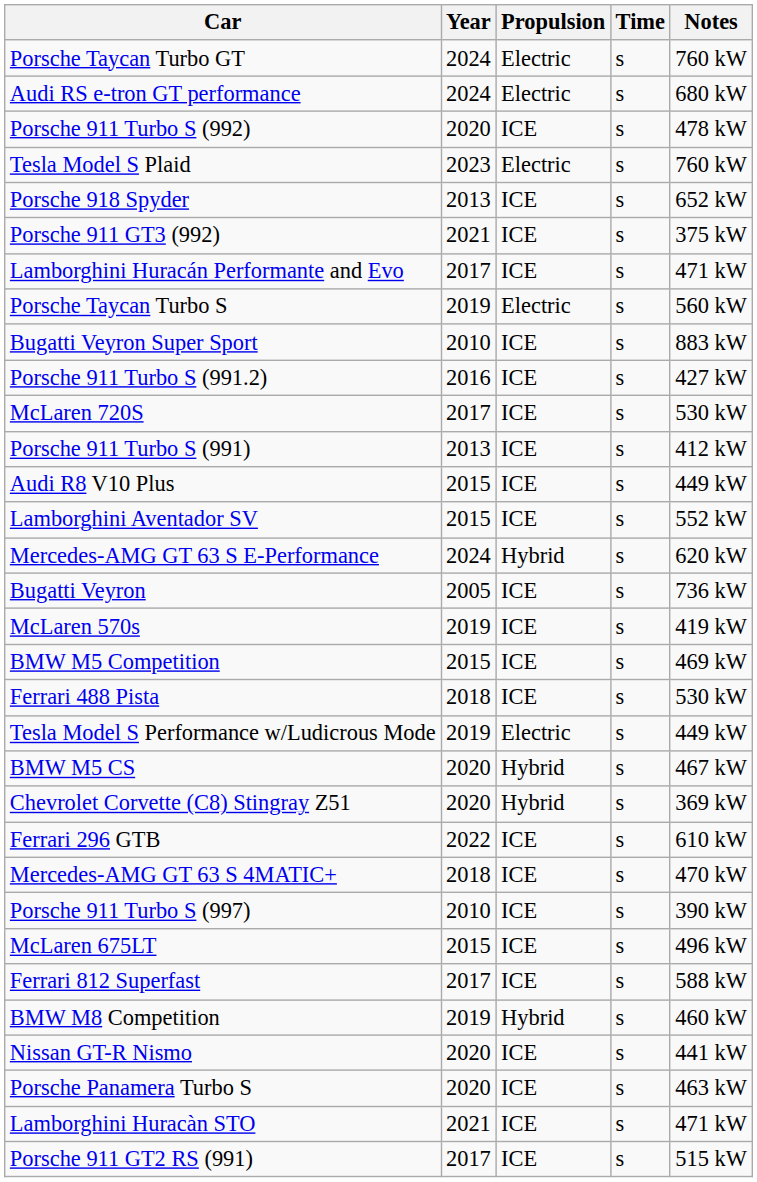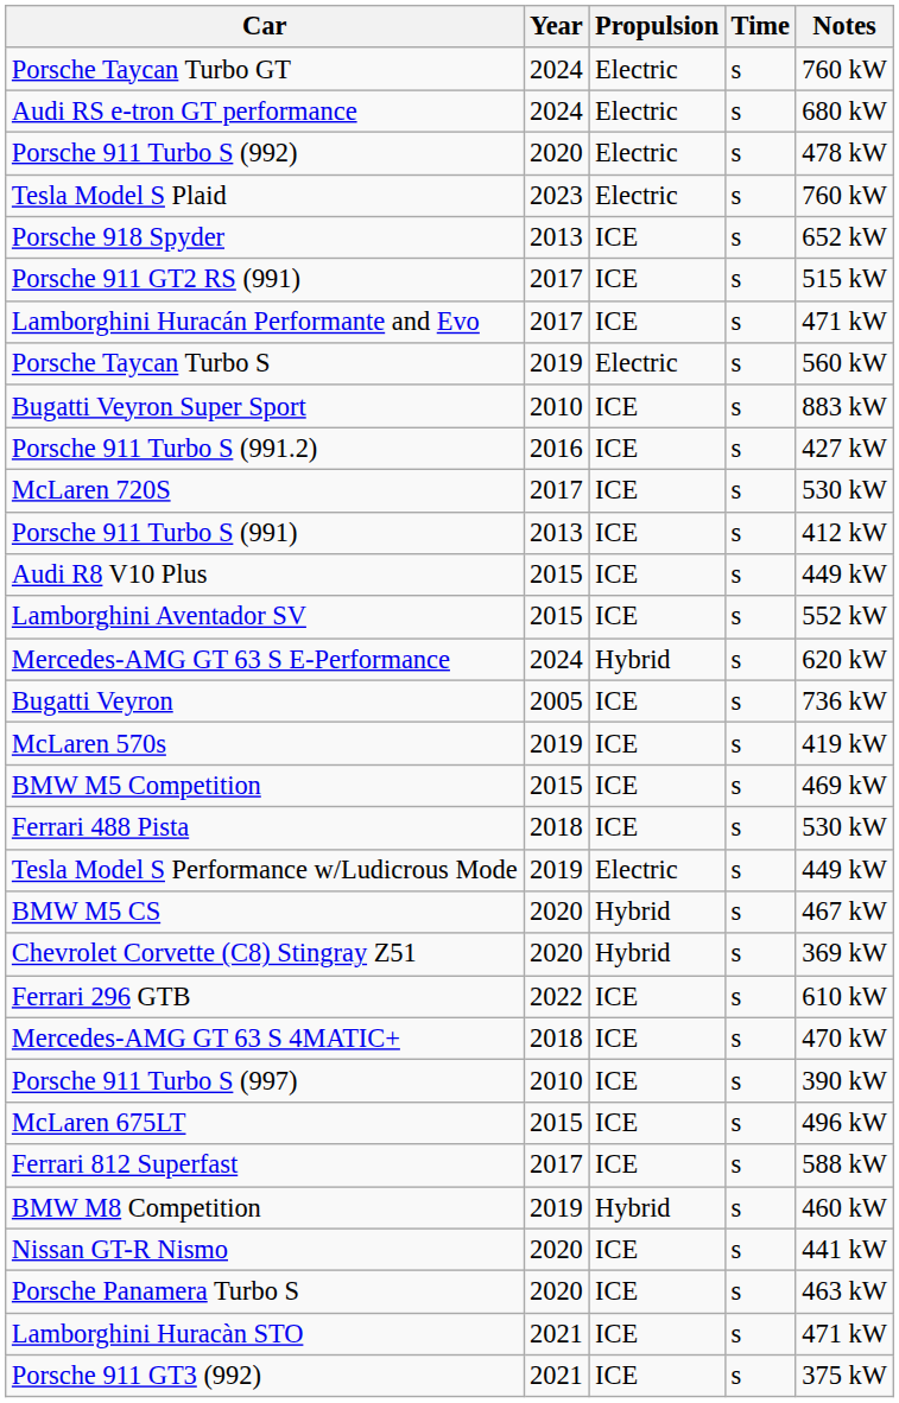 <table class="wikitable sortable mw-collapsible">
 <tr>
 <th>Car</th>
 <th>Year</th>
 <th>Propulsion</th>
 <th>Time</th>
 <th>Notes</th>
 </tr>
 <tr>
 <td><a href='#'>Porsche Taycan</a> Turbo GT</td>
 <td>2024</td>
 <td>Electric</td>
 <td>s</td>
 <td>760 kW</td>
 </tr>
 <tr>
 <td><a href='#'>Audi RS e-tron GT performance</a></td>
 <td>2024</td>
 <td>Electric</td>
 <td>s</td>
 <td>680 kW</td>
 </tr>
 <tr>
 <td><a href='#'>Porsche 911 Turbo S</a> (992)</td>
 <td>2020</td>
-<td>ICE</td>
+<td>Electric</td>
 <td>s</td>
 <td>478 kW</td>
 </tr>
 <tr>
 <td><a href='#'>Tesla Model S</a> Plaid</td>
 <td>2023</td>
 <td>Electric</td>
 <td>s</td>
 <td>760 kW</td>
 </tr>
 <tr>
 <td><a href='#'>Porsche 918 Spyder</a></td>
 <td>2013</td>
 <td>ICE</td>
 <td>s</td>
 <td>652 kW</td>
 </tr>
 <tr>
-<td><a href='#'>Porsche 911 GT3</a> (992)</td>
-<td>2021</td>
+<td><a href='#'>Porsche 911 GT2 RS</a> (991)</td>
+<td>2017</td>
 <td>ICE</td>
 <td>s</td>
-<td>375 kW</td>
+<td>515 kW</td>
 </tr>
 <tr>
 <td><a href='#'>Lamborghini Huracán Performante</a> and <a href='#'>Evo</a></td>
 <td>2017</td>
 <td>ICE</td>
 <td>s</td>
 <td>471 kW</td>
 </tr>
 <tr>
 <td><a href='#'>Porsche Taycan</a> Turbo S</td>
 <td>2019</td>
 <td>Electric</td>
 <td>s</td>
 <td>560 kW</td>
 </tr>
 <tr>
 <td><a href='#'>Bugatti Veyron Super Sport</a></td>
 <td>2010</td>
 <td>ICE</td>
 <td>s</td>
 <td>883 kW</td>
 </tr>
 <tr>
 <td><a href='#'>Porsche 911 Turbo S</a> (991.2)</td>
 <td>2016</td>
 <td>ICE</td>
 <td>s</td>
 <td>427 kW</td>
 </tr>
 <tr>
 <td><a href='#'>McLaren 720S</a></td>
 <td>2017</td>
 <td>ICE</td>
 <td>s</td>
 <td>530 kW</td>
 </tr>
 <tr>
 <td><a href='#'>Porsche 911 Turbo S</a> (991)</td>
 <td>2013</td>
 <td>ICE</td>
 <td>s</td>
 <td>412 kW</td>
 </tr>
 <tr>
 <td><a href='#'>Audi R8</a> V10 Plus</td>
 <td>2015</td>
 <td>ICE</td>
 <td>s</td>
 <td>449 kW</td>
 </tr>
 <tr>
 <td><a href='#'>Lamborghini Aventador SV</a></td>
 <td>2015</td>
 <td>ICE</td>
 <td>s</td>
 <td>552 kW</td>
 </tr>
 <tr>
 <td><a href='#'>Mercedes-AMG GT 63 S E-Performance</a></td>
 <td>2024</td>
 <td>Hybrid</td>
 <td>s</td>
 <td>620 kW</td>
 </tr>
 <tr>
 <td><a href='#'>Bugatti Veyron</a></td>
 <td>2005</td>
 <td>ICE</td>
 <td>s</td>
 <td>736 kW</td>
 </tr>
 <tr>
 <td><a href='#'>McLaren 570s</a></td>
 <td>2019</td>
 <td>ICE</td>
 <td>s</td>
 <td>419 kW</td>
 </tr>
 <tr>
 <td><a href='#'>BMW M5 Competition</a></td>
 <td>2015</td>
 <td>ICE</td>
 <td>s</td>
 <td>469 kW</td>
 </tr>
 <tr>
 <td><a href='#'>Ferrari 488 Pista</a></td>
 <td>2018</td>
 <td>ICE</td>
 <td>s</td>
 <td>530 kW</td>
 </tr>
 <tr>
 <td><a href='#'>Tesla Model S</a> Performance w/Ludicrous Mode</td>
 <td>2019</td>
 <td>Electric</td>
 <td>s</td>
 <td>449 kW</td>
 </tr>
 <tr>
 <td><a href='#'>BMW M5 CS</a></td>
 <td>2020</td>
 <td>Hybrid</td>
 <td>s</td>
 <td>467 kW</td>
 </tr>
 <tr>
 <td><a href='#'>Chevrolet Corvette (C8) Stingray</a> Z51</td>
 <td>2020</td>
 <td>Hybrid</td>
 <td>s</td>
 <td>369 kW</td>
 </tr>
 <tr>
 <td><a href='#'>Ferrari 296</a> GTB</td>
 <td>2022</td>
 <td>ICE</td>
 <td>s</td>
 <td>610 kW</td>
 </tr>
 <tr>
 <td><a href='#'>Mercedes-AMG GT 63 S 4MATIC+</a></td>
 <td>2018</td>
 <td>ICE</td>
 <td>s</td>
 <td>470 kW</td>
 </tr>
 <tr>
 <td><a href='#'>Porsche 911 Turbo S</a> (997)</td>
 <td>2010</td>
 <td>ICE</td>
 <td>s</td>
 <td>390 kW</td>
 </tr>
 <tr>
 <td><a href='#'>McLaren 675LT</a></td>
 <td>2015</td>
 <td>ICE</td>
 <td>s</td>
 <td>496 kW</td>
 </tr>
 <tr>
 <td><a href='#'>Ferrari 812 Superfast</a></td>
 <td>2017</td>
 <td>ICE</td>
 <td>s</td>
 <td>588 kW</td>
 </tr>
 <tr>
 <td><a href='#'>BMW M8</a> Competition</td>
 <td>2019</td>
 <td>Hybrid</td>
 <td>s</td>
 <td>460 kW</td>
 </tr>
 <tr>
 <td><a href='#'>Nissan GT-R Nismo</a></td>
 <td>2020</td>
 <td>ICE</td>
 <td>s</td>
 <td>441 kW</td>
 </tr>
 <tr>
 <td><a href='#'>Porsche Panamera</a> Turbo S</td>
 <td>2020</td>
 <td>ICE</td>
 <td>s</td>
 <td>463 kW</td>
 </tr>
 <tr>
 <td><a href='#'>Lamborghini Huracàn STO</a></td>
 <td>2021</td>
 <td>ICE</td>
 <td>s</td>
 <td>471 kW</td>
 </tr>
 <tr>
-<td><a href='#'>Porsche 911 GT2 RS</a> (991)</td>
-<td>2017</td>
+<td><a href='#'>Porsche 911 GT3</a> (992)</td>
+<td>2021</td>
 <td>ICE</td>
 <td>s</td>
-<td>515 kW</td>
+<td>375 kW</td>
 </tr>
 </table>
